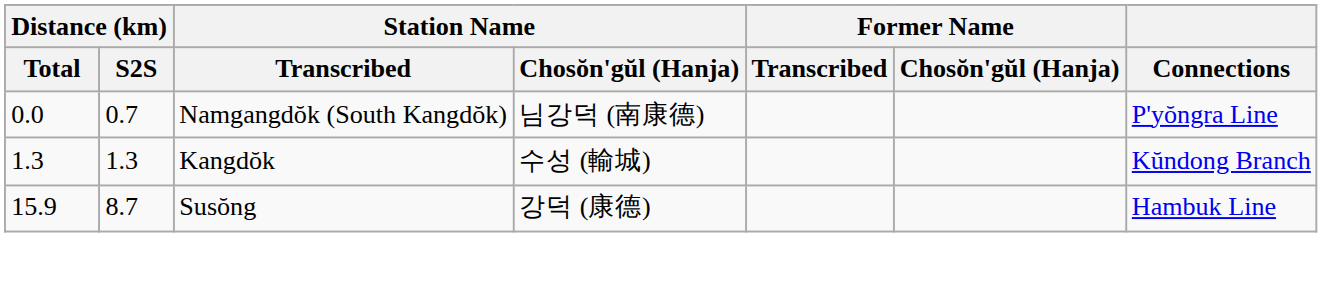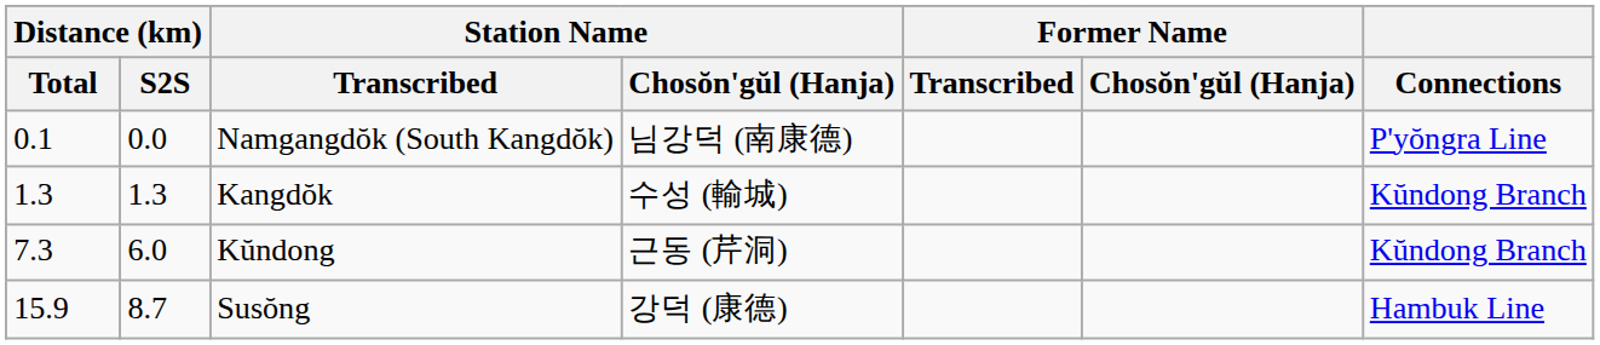 <table class="wikitable" style="font-size:85%;">
 <tr>
 <th colspan="2">Distance (km)</th>
 <th colspan="2">Station Name</th>
 <th colspan="2">Former Name</th>
 <th></th>
 </tr>
 <tr>
 <th>Total</th>
 <th>S2S</th>
 <th>Transcribed</th>
 <th>Chosŏn'gŭl (Hanja)</th>
 <th>Transcribed</th>
 <th>Chosŏn'gŭl (Hanja)</th>
 <th>Connections</th>
 </tr>
 <tr>
+<td>0.1</td>
 <td>0.0</td>
-<td>0.7</td>
 <td>Namgangdŏk (South Kangdŏk)</td>
 <td>님강덕 (南康德)</td>
 <td></td>
 <td></td>
 <td><a href='#'>P'yŏngra Line</a></td>
 </tr>
 <tr>
 <td>1.3</td>
 <td>1.3</td>
 <td>Kangdŏk</td>
 <td>수성 (輸城)</td>
 <td></td>
 <td></td>
 <td><a href='#'>Kŭndong Branch</a></td>
 </tr>
 <tr>
+<td>7.3</td>
+<td>6.0</td>
+<td>Kŭndong</td>
+<td>근동 (芹洞)</td>
+<td></td>
+<td></td>
+<td><a href='#'>Kŭndong Branch</a></td>
+</tr>
+<tr>
 <td>15.9</td>
 <td>8.7</td>
 <td>Susŏng</td>
 <td>강덕 (康德)</td>
 <td></td>
 <td></td>
 <td><a href='#'>Hambuk Line</a></td>
 </tr>
 </table>
